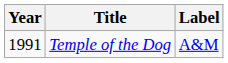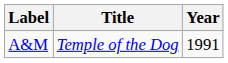 <table class="wikitable">
 <tr>
+<th>Label</th>
+<th>Title</th>
 <th>Year</th>
-<th>Title</th>
-<th>Label</th>
 </tr>
 <tr>
+<td><a href='#'>A&M</a></td>
+<td><em><a href='#'>Temple of the Dog</a></em></td>
 <td>1991</td>
-<td><em><a href='#'>Temple of the Dog</a></em></td>
-<td><a href='#'>A&M</a></td>
 </tr>
 </table>
